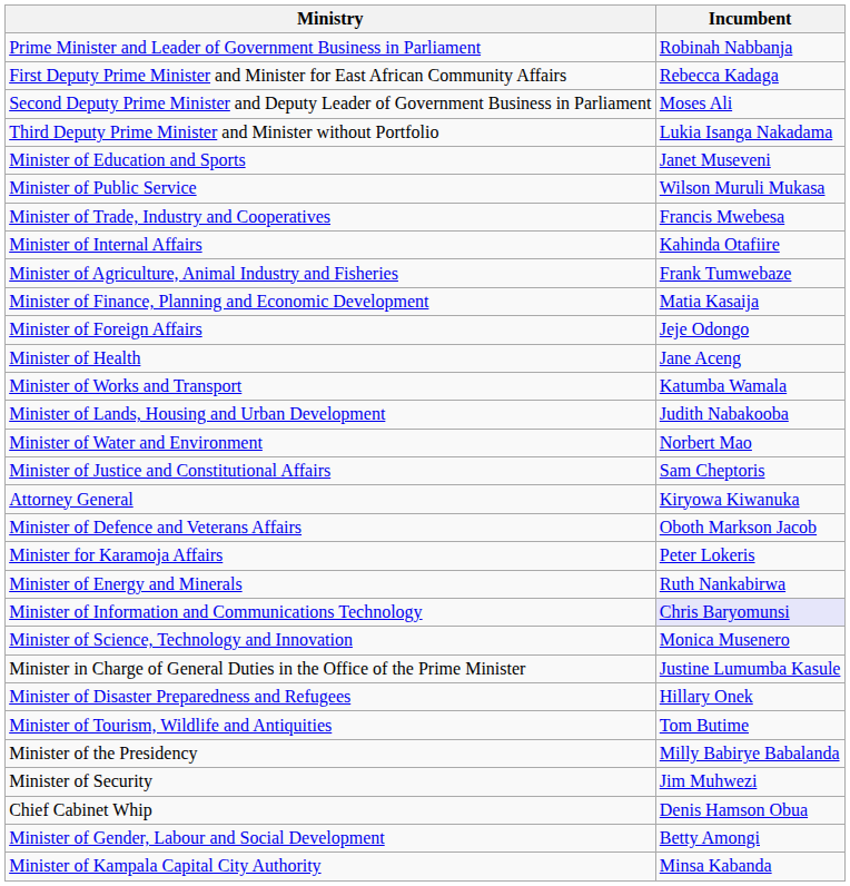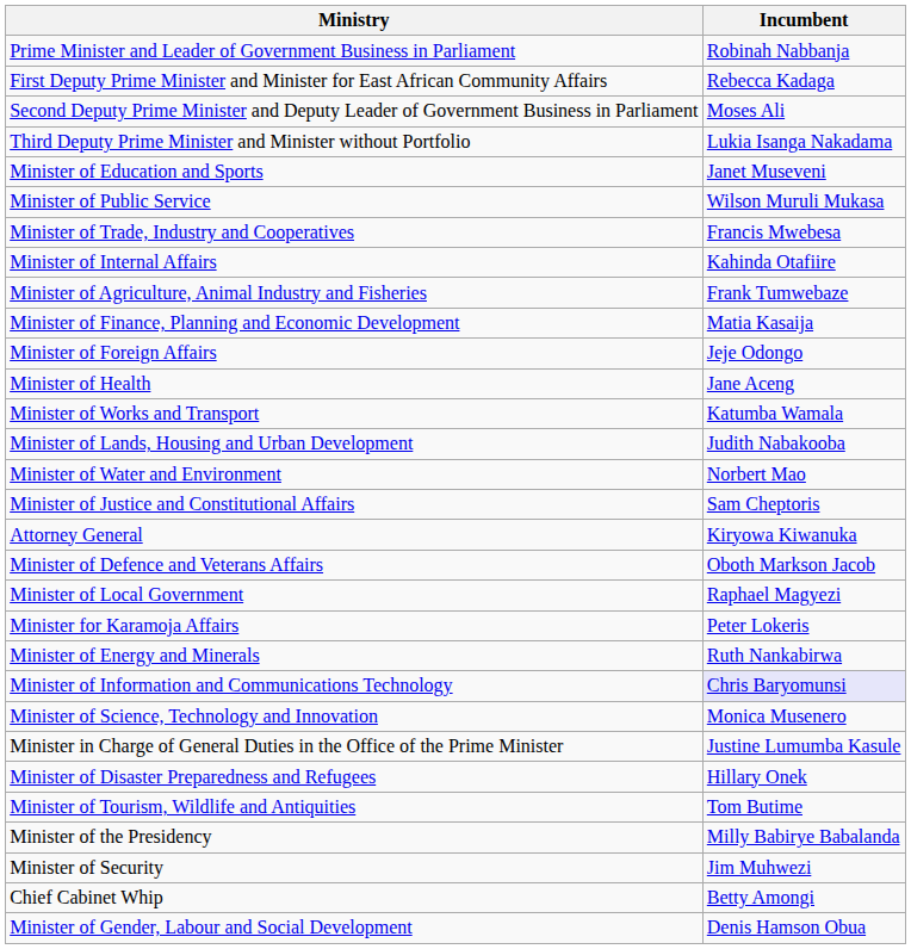 <table class="wikitable">
 <tr>
 <th>Ministry</th>
 <th>Incumbent</th>
 </tr>
 <tr>
 <td><a href='#'>Prime Minister and Leader of Government Business in Parliament</a></td>
 <td><a href='#'>Robinah Nabbanja</a></td>
 </tr>
 <tr>
 <td><a href='#'>First Deputy Prime Minister</a> and  Minister for East African Community Affairs</td>
 <td><a href='#'>Rebecca Kadaga</a></td>
 </tr>
 <tr>
 <td><a href='#'>Second Deputy Prime Minister</a> and Deputy Leader of Government Business in Parliament</td>
 <td><a href='#'>Moses Ali</a></td>
 </tr>
 <tr>
 <td><a href='#'>Third Deputy Prime Minister</a> and Minister without Portfolio</td>
 <td><a href='#'>Lukia Isanga Nakadama</a></td>
 </tr>
 <tr>
 <td><a href='#'>Minister of Education and Sports</a></td>
 <td><a href='#'>Janet Museveni</a></td>
 </tr>
 <tr>
 <td><a href='#'>Minister of Public Service</a></td>
 <td><a href='#'>Wilson Muruli Mukasa</a></td>
 </tr>
 <tr>
 <td><a href='#'>Minister of Trade, Industry and Cooperatives</a></td>
 <td><a href='#'>Francis Mwebesa</a></td>
 </tr>
 <tr>
 <td><a href='#'>Minister of Internal Affairs</a></td>
 <td><a href='#'>Kahinda Otafiire</a></td>
 </tr>
 <tr>
 <td><a href='#'>Minister of Agriculture, Animal Industry and Fisheries</a></td>
 <td><a href='#'>Frank Tumwebaze</a></td>
 </tr>
 <tr>
 <td><a href='#'>Minister of Finance, Planning and Economic Development</a></td>
 <td><a href='#'>Matia Kasaija</a></td>
 </tr>
 <tr>
 <td><a href='#'>Minister of Foreign Affairs</a></td>
 <td><a href='#'>Jeje Odongo</a></td>
 </tr>
 <tr>
 <td><a href='#'>Minister of Health</a></td>
 <td><a href='#'>Jane Aceng</a></td>
 </tr>
 <tr>
 <td><a href='#'>Minister of Works and Transport</a></td>
 <td><a href='#'>Katumba Wamala</a></td>
 </tr>
 <tr>
 <td><a href='#'>Minister of Lands, Housing and Urban Development</a></td>
 <td><a href='#'>Judith Nabakooba</a></td>
 </tr>
 <tr>
 <td><a href='#'>Minister of Water and Environment</a></td>
 <td><a href='#'>Norbert Mao</a></td>
 </tr>
 <tr>
 <td><a href='#'>Minister of Justice and Constitutional Affairs</a></td>
 <td><a href='#'>Sam Cheptoris</a></td>
 </tr>
 <tr>
 <td><a href='#'>Attorney General</a></td>
 <td><a href='#'>Kiryowa Kiwanuka</a></td>
 </tr>
 <tr>
 <td><a href='#'>Minister of Defence and Veterans Affairs</a></td>
 <td><a href='#'>Oboth Markson Jacob</a></td>
 </tr>
 <tr>
+<td><a href='#'> Minister of Local Government</a></td>
+<td><a href='#'>Raphael Magyezi</a></td>
+</tr>
+<tr>
 <td><a href='#'>Minister for Karamoja Affairs</a></td>
 <td><a href='#'>Peter Lokeris</a></td>
 </tr>
 <tr>
 <td><a href='#'>Minister of Energy and Minerals</a></td>
 <td><a href='#'>Ruth Nankabirwa</a></td>
 </tr>
 <tr>
 <td><a href='#'>Minister of Information and Communications Technology</a></td>
 <td style="background: lavender;"><a href='#'>Chris Baryomunsi</a></td>
 </tr>
 <tr>
 <td><a href='#'>Minister of Science, Technology and Innovation</a></td>
 <td><a href='#'>Monica Musenero</a></td>
 </tr>
 <tr>
 <td>Minister in Charge of General Duties in the Office of the Prime Minister</td>
 <td><a href='#'>Justine Lumumba Kasule</a></td>
 </tr>
 <tr>
 <td><a href='#'>Minister of Disaster Preparedness and Refugees</a></td>
 <td><a href='#'>Hillary Onek</a></td>
 </tr>
 <tr>
 <td><a href='#'>Minister of Tourism, Wildlife and Antiquities</a></td>
 <td><a href='#'>Tom Butime</a></td>
 </tr>
 <tr>
 <td>Minister of the Presidency</td>
 <td><a href='#'>Milly Babirye Babalanda</a></td>
 </tr>
 <tr>
 <td>Minister of Security</td>
 <td><a href='#'>Jim Muhwezi</a></td>
 </tr>
 <tr>
 <td>Chief Cabinet Whip</td>
-<td><a href='#'>Denis Hamson Obua</a></td>
+<td><a href='#'>Betty Amongi</a></td>
 </tr>
 <tr>
 <td><a href='#'>Minister of Gender, Labour and Social Development</a></td>
-<td><a href='#'>Betty Amongi</a></td>
-</tr>
-<tr>
-<td><a href='#'>Minister of Kampala Capital City Authority</a></td>
-<td><a href='#'>Minsa Kabanda</a></td>
+<td><a href='#'>Denis Hamson Obua</a></td>
 </tr>
 </table>
